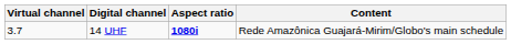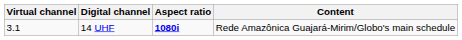 <table class = "wikitable">
 <tr>
 <th>Virtual channel</th>
 <th>Digital channel</th>
 <th>Aspect ratio</th>
 <th>Content</th>
 </tr>
 <tr>
-<td>3.7</td>
+<td>3.1</td>
 <td>14 <a href='#'>UHF</a></td>
 <td><strong><a href='#'>1080i</a></strong></td>
 <td>Rede Amazônica Guajará-Mirim/Globo's main schedule</td>
 </tr>
 </table>
